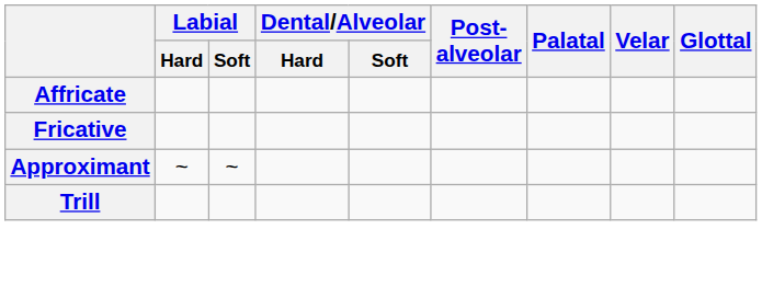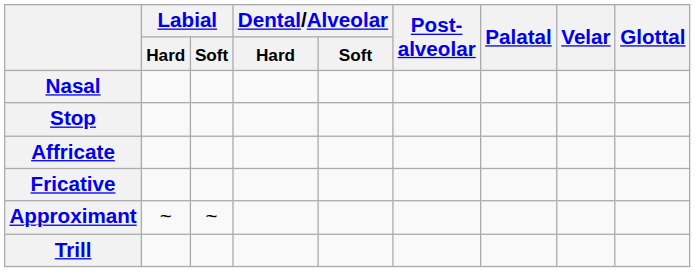 <table class="wikitable" style="text-align: center;">
 <tr>
 <th rowspan="2"></th>
 <th colspan="2"><a href='#'>Labial</a></th>
 <th colspan="2"><a href='#'>Dental</a>/<a href='#'>Alveolar</a></th>
 <th rowspan="2"><a href='#'>Post-<br>alveolar</a></th>
 <th rowspan="2"><a href='#'>Palatal</a></th>
 <th rowspan="2"><a href='#'>Velar</a></th>
 <th rowspan="2"><a href='#'>Glottal</a></th>
 </tr>
 <tr>
 <th><small>Hard</small></th>
 <th><small>Soft</small></th>
 <th><small>Hard</small></th>
 <th><small>Soft</small></th>
+</tr>
+<tr>
+<th><a href='#'>Nasal</a></th>
+<td></td>
+<td></td>
+<td></td>
+<td></td>
+<td></td>
+<td></td>
+<td></td>
+<td></td>
+</tr>
+<tr>
+<th><a href='#'>Stop</a></th>
+<td> </td>
+<td> </td>
+<td> </td>
+<td> </td>
+<td></td>
+<td></td>
+<td> </td>
+<td></td>
 </tr>
 <tr>
 <th><a href='#'>Affricate</a></th>
 <td></td>
 <td></td>
 <td> </td>
 <td> </td>
 <td> </td>
 <td></td>
 <td></td>
 <td></td>
 </tr>
 <tr>
 <th><a href='#'>Fricative</a></th>
 <td></td>
 <td></td>
 <td> </td>
 <td> </td>
 <td> </td>
 <td></td>
 <td></td>
 <td></td>
 </tr>
 <tr>
 <th><a href='#'>Approximant</a></th>
 <td> ~ </td>
 <td> ~ </td>
 <td></td>
 <td></td>
 <td></td>
 <td></td>
 <td></td>
 <td></td>
 </tr>
 <tr>
 <th><a href='#'>Trill</a></th>
 <td></td>
 <td></td>
 <td></td>
 <td></td>
 <td></td>
 <td></td>
 <td></td>
 <td></td>
 </tr>
 </table>
